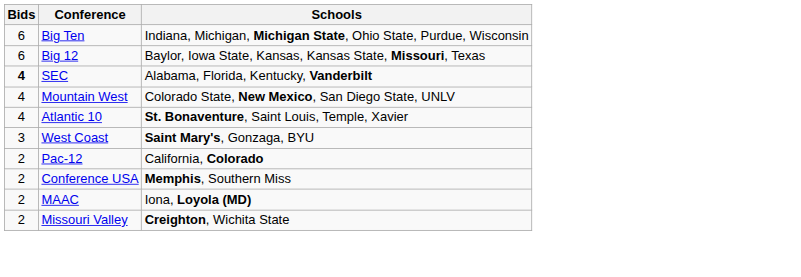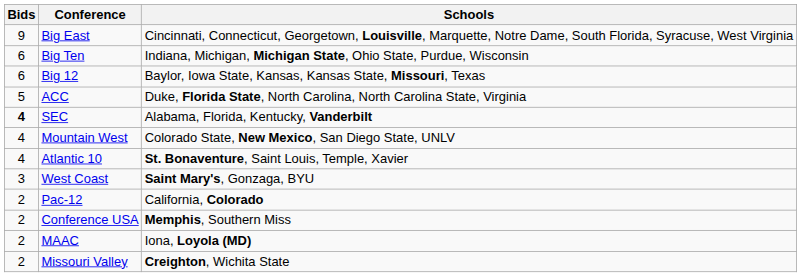 <table class="wikitable">
 <tr>
 <th>Bids</th>
 <th>Conference</th>
 <th>Schools</th>
+</tr>
+<tr>
+<td align="center">9</td>
+<td><a href='#'>Big East</a></td>
+<td>Cincinnati, Connecticut, Georgetown, <strong>Louisville</strong>, Marquette, Notre Dame, South Florida, Syracuse, West Virginia</td>
 </tr>
 <tr>
 <td align="center">6</td>
 <td><a href='#'>Big Ten</a></td>
 <td>Indiana, Michigan, <strong>Michigan State</strong>, Ohio State, Purdue, Wisconsin</td>
 </tr>
 <tr>
 <td align="center">6</td>
 <td><a href='#'>Big 12</a></td>
 <td>Baylor, Iowa State, Kansas, Kansas State, <strong>Missouri</strong>, Texas</td>
+</tr>
+<tr>
+<td align="center">5</td>
+<td><a href='#'>ACC</a></td>
+<td>Duke, <strong>Florida State</strong>, North Carolina, North Carolina State, Virginia</td>
 </tr>
 <tr>
 <td align="center"><strong>4</strong></td>
 <td><a href='#'>SEC</a></td>
 <td>Alabama, Florida, Kentucky, <strong>Vanderbilt</strong></td>
 </tr>
 <tr>
 <td align="center">4</td>
 <td><a href='#'>Mountain West</a></td>
 <td>Colorado State, <strong>New Mexico</strong>, San Diego State, UNLV</td>
 </tr>
 <tr>
 <td align="center">4</td>
 <td><a href='#'>Atlantic 10</a></td>
 <td><strong>St. Bonaventure</strong>, Saint Louis, Temple, Xavier</td>
 </tr>
 <tr>
 <td align="center">3</td>
 <td><a href='#'>West Coast</a></td>
 <td><strong>Saint Mary's</strong>, Gonzaga, BYU</td>
 </tr>
 <tr>
 <td align="center">2</td>
 <td><a href='#'>Pac-12</a></td>
 <td>California, <strong>Colorado</strong></td>
 </tr>
 <tr>
 <td align="center">2</td>
 <td><a href='#'>Conference USA</a></td>
 <td><strong>Memphis</strong>, Southern Miss</td>
 </tr>
 <tr>
 <td align="center">2</td>
 <td><a href='#'>MAAC</a></td>
 <td>Iona, <strong>Loyola (MD)</strong></td>
 </tr>
 <tr>
 <td align="center">2</td>
 <td><a href='#'>Missouri Valley</a></td>
 <td><strong>Creighton</strong>, Wichita State</td>
 </tr>
 </table>
